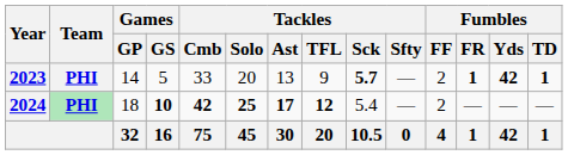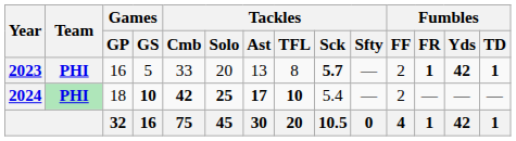 <table class=wikitable style="text-align:center;">
 <tr>
 <th rowspan="2">Year</th>
 <th rowspan="2">Team</th>
 <th colspan="2">Games</th>
 <th colspan="6">Tackles</th>
 <th colspan="4">Fumbles</th>
 </tr>
 <tr>
 <th>GP</th>
 <th>GS</th>
 <th>Cmb</th>
 <th>Solo</th>
 <th>Ast</th>
 <th>TFL</th>
 <th>Sck</th>
 <th>Sfty</th>
 <th>FF</th>
 <th>FR</th>
 <th>Yds</th>
 <th>TD</th>
 </tr>
 <tr>
 <th><a href='#'>2023</a></th>
 <th><a href='#'>PHI</a></th>
-<td>14</td>
+<td>16</td>
 <td>5</td>
 <td>33</td>
 <td>20</td>
 <td>13</td>
-<td>9</td>
+<td>8</td>
 <td><strong>5.7</strong></td>
 <td>—</td>
 <td>2</td>
 <td><strong>1</strong></td>
 <td><strong>42</strong></td>
 <td><strong>1</strong></td>
 </tr>
 <tr>
 <th><a href='#'>2024</a></th>
 <th style="background:#afe6ba; width:3em;"><a href='#'>PHI</a></th>
 <td>18</td>
 <td><strong>10</strong></td>
 <td><strong>42</strong></td>
 <td><strong>25</strong></td>
 <td><strong>17</strong></td>
-<td><strong>12</strong></td>
+<td><strong>10</strong></td>
 <td>5.4</td>
 <td>—</td>
 <td>2</td>
 <td>—</td>
 <td>—</td>
 <td>—</td>
 </tr>
 <tr>
 <th colspan="2"></th>
 <th>32</th>
 <th>16</th>
 <th>75</th>
 <th>45</th>
 <th>30</th>
 <th>20</th>
 <th>10.5</th>
 <th>0</th>
 <th>4</th>
 <th>1</th>
 <th>42</th>
 <th>1</th>
 </tr>
 </table>
